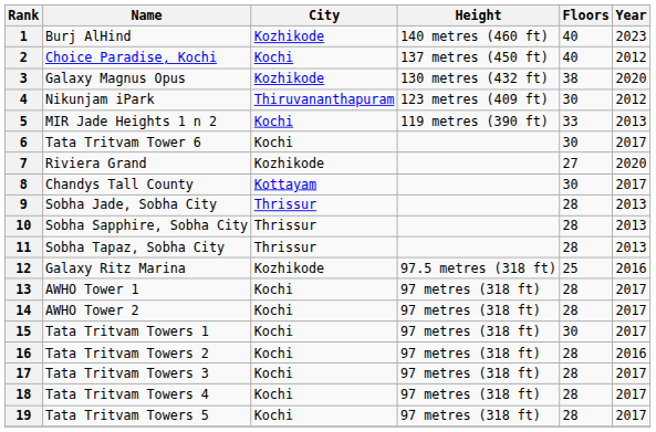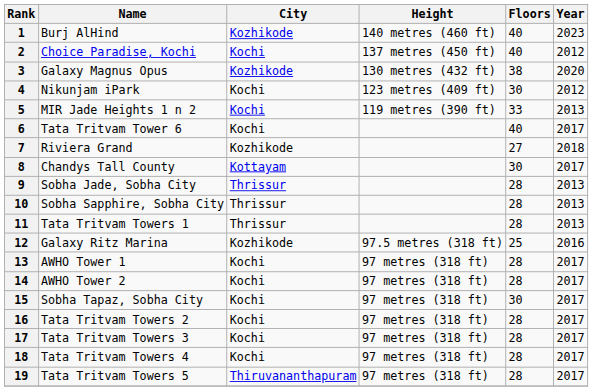 <table class="wikitable sortable">
 <tr style="background:#ececec;">
 <th>Rank</th>
 <th>Name</th>
 <th>City</th>
 <th>Height</th>
 <th>Floors</th>
 <th>Year</th>
 </tr>
 <tr>
 <th>1</th>
 <td>Burj AlHind</td>
 <td><a href='#'>Kozhikode</a></td>
 <td>140 metres (460 ft)</td>
 <td>40</td>
 <td>2023 </td>
 </tr>
 <tr>
 <th>2</th>
 <td><a href='#'>Choice Paradise, Kochi</a></td>
 <td><a href='#'>Kochi</a></td>
 <td>137 metres (450 ft)</td>
 <td>40</td>
 <td>2012</td>
 </tr>
 <tr>
 <th>3</th>
 <td>Galaxy Magnus Opus</td>
 <td><a href='#'>Kozhikode</a></td>
 <td>130 metres (432 ft)</td>
 <td>38</td>
 <td>2020</td>
 </tr>
 <tr>
 <th>4</th>
 <td>Nikunjam iPark</td>
-<td><a href='#'>Thiruvananthapuram</a></td>
+<td>Kochi</td>
 <td>123 metres (409 ft)</td>
 <td>30</td>
 <td>2012</td>
 </tr>
 <tr>
 <th>5</th>
 <td>MIR Jade Heights 1 n 2</td>
 <td><a href='#'>Kochi</a></td>
 <td>119 metres (390 ft)</td>
 <td>33</td>
 <td>2013</td>
 </tr>
 <tr>
 <th>6</th>
 <td>Tata Tritvam Tower 6</td>
 <td>Kochi</td>
 <td></td>
-<td>30</td>
+<td>40</td>
 <td>2017</td>
 </tr>
 <tr>
 <th>7</th>
 <td>Riviera Grand</td>
 <td>Kozhikode</td>
 <td></td>
 <td>27</td>
-<td>2020</td>
+<td>2018</td>
 </tr>
 <tr>
 <th>8</th>
 <td>Chandys Tall County</td>
 <td><a href='#'>Kottayam</a></td>
 <td></td>
 <td>30</td>
 <td>2017</td>
 </tr>
 <tr>
 <th>9</th>
 <td>Sobha Jade, Sobha City</td>
 <td><a href='#'>Thrissur</a></td>
 <td></td>
 <td>28</td>
 <td>2013</td>
 </tr>
 <tr>
 <th>10</th>
 <td>Sobha Sapphire, Sobha City</td>
 <td>Thrissur</td>
 <td></td>
 <td>28</td>
 <td>2013</td>
 </tr>
 <tr>
 <th>11</th>
-<td>Sobha Tapaz, Sobha City</td>
+<td>Tata Tritvam Towers 1</td>
 <td>Thrissur</td>
 <td></td>
 <td>28</td>
 <td>2013</td>
 </tr>
 <tr>
 <th>12</th>
 <td>Galaxy Ritz Marina</td>
 <td>Kozhikode</td>
 <td>97.5 metres (318 ft)</td>
 <td>25</td>
 <td>2016</td>
 </tr>
 <tr>
 <th>13</th>
 <td>AWHO Tower 1</td>
 <td>Kochi</td>
 <td>97 metres (318 ft)</td>
 <td>28</td>
 <td>2017</td>
 </tr>
 <tr>
 <th>14</th>
 <td>AWHO Tower 2</td>
 <td>Kochi</td>
 <td>97 metres (318 ft)</td>
 <td>28</td>
 <td>2017</td>
 </tr>
 <tr>
 <th>15</th>
-<td>Tata Tritvam Towers 1</td>
+<td>Sobha Tapaz, Sobha City</td>
 <td>Kochi</td>
 <td>97 metres (318 ft)</td>
 <td>30</td>
 <td>2017</td>
 </tr>
 <tr>
 <th>16</th>
 <td>Tata Tritvam Towers 2</td>
 <td>Kochi</td>
 <td>97 metres (318 ft)</td>
 <td>28</td>
-<td>2016</td>
+<td>2017</td>
 </tr>
 <tr>
 <th>17</th>
 <td>Tata Tritvam Towers 3</td>
 <td>Kochi</td>
 <td>97 metres (318 ft)</td>
 <td>28</td>
 <td>2017</td>
 </tr>
 <tr>
 <th>18</th>
 <td>Tata Tritvam Towers 4</td>
 <td>Kochi</td>
 <td>97 metres (318 ft)</td>
 <td>28</td>
 <td>2017</td>
 </tr>
 <tr>
 <th>19</th>
 <td>Tata Tritvam Towers 5</td>
-<td>Kochi</td>
+<td><a href='#'>Thiruvananthapuram</a></td>
 <td>97 metres (318 ft)</td>
 <td>28</td>
 <td>2017</td>
 </tr>
 <tr>
 </tr>
 </table>
